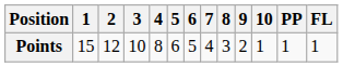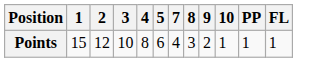 <table class="wikitable" style="font-size: 85%">
 <tr valign="top">
 <th>Position</th>
 <th>1</th>
 <th>2</th>
 <th>3</th>
 <th>4</th>
 <th>5</th>
-<th>6</th>
 <th>7</th>
 <th>8</th>
 <th>9</th>
 <th>10</th>
 <th>PP</th>
 <th>FL</th>
 </tr>
 <tr>
 <th>Points</th>
 <td>15</td>
 <td>12</td>
 <td>10</td>
 <td>8</td>
 <td>6</td>
-<td>5</td>
 <td>4</td>
 <td>3</td>
 <td>2</td>
 <td>1</td>
 <td>1</td>
 <td>1</td>
 </tr>
 </table>
